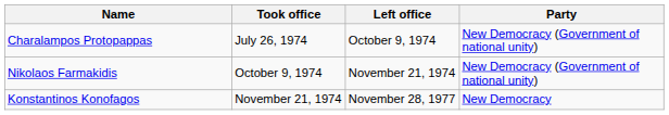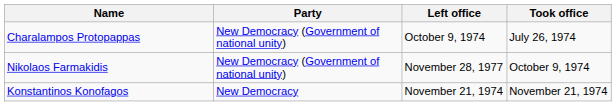 <table class="wikitable">
 <tr>
 <th width="20%">Name</th>
+<th width="18%">Party</th>
+<th width="10%">Left office</th>
 <th width="10%">Took office</th>
-<th width="10%">Left office</th>
-<th width="18%">Party</th>
 </tr>
 <tr>
 <td><a href='#'>Charalampos Protopappas</a></td>
+<td><a href='#'>New Democracy</a> (<a href='#'>Government of national unity</a>)</td>
+<td>October 9, 1974</td>
 <td>July 26, 1974</td>
-<td>October 9, 1974</td>
-<td><a href='#'>New Democracy</a> (<a href='#'>Government of national unity</a>)</td>
 </tr>
 <tr>
 <td><a href='#'>Nikolaos Farmakidis</a></td>
+<td><a href='#'>New Democracy</a> (<a href='#'>Government of national unity</a>)</td>
+<td>November 28, 1977</td>
 <td>October 9, 1974</td>
-<td>November 21, 1974</td>
-<td><a href='#'>New Democracy</a> (<a href='#'>Government of national unity</a>)</td>
 </tr>
 <tr>
 <td><a href='#'>Konstantinos Konofagos</a></td>
+<td><a href='#'>New Democracy</a></td>
 <td>November 21, 1974</td>
-<td>November 28, 1977</td>
-<td><a href='#'>New Democracy</a></td>
+<td>November 21, 1974</td>
 </tr>
 </table>
